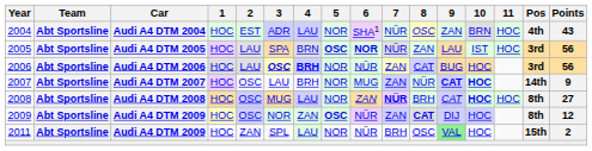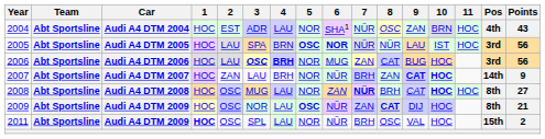 <table class="wikitable" style="text-align:center; font-size:85%">
 <tr>
 <th>Year</th>
 <th>Team</th>
 <th>Car</th>
 <th>1</th>
 <th>2</th>
 <th>3</th>
 <th>4</th>
 <th>5</th>
 <th>6</th>
 <th>7</th>
 <th>8</th>
 <th>9</th>
 <th>10</th>
 <th>11</th>
 <th>Pos</th>
 <th>Points</th>
 </tr>
 <tr>
 <td><a href='#'>2004</a></td>
 <th nowrap><a href='#'>Abt Sportsline</a></th>
 <th nowrap><a href='#'>Audi A4 DTM 2004</a></th>
 <td style="background:#DFFFDF;"><a href='#'>HOC</a><br></td>
 <td style="background:#DFFFDF;"><a href='#'>EST</a><br></td>
 <td style="background:#CFCFFF;"><a href='#'>ADR</a><br></td>
 <td style="background:#CFCFFF;"><a href='#'>LAU</a><br></td>
 <td style="background:#DFFFDF;"><a href='#'>NOR</a><br></td>
 <td style="background:#efcfff;"><a href='#'>SHA</a><sup>1</sup><br></td>
 <td style="background:#DFFFDF;"><a href='#'>NÜR</a><br></td>
 <td style="background:#ffffbf;"><em><a href='#'>OSC</a></em><br></td>
 <td style="background:#DFFFDF;"><a href='#'>ZAN</a><br></td>
 <td style="background:#dfdfdf;"><a href='#'>BRN</a><br></td>
 <td style="background:#DFFFDF;"><a href='#'>HOC</a><br></td>
 <th>4th</th>
 <th>43</th>
 </tr>
 <tr>
 <td><a href='#'>2005</a></td>
 <th nowrap><a href='#'>Abt Sportsline</a></th>
 <th nowrap><a href='#'>Audi A4 DTM 2005</a></th>
 <td style="background:#EFCFFF;"><a href='#'>HOC</a><br></td>
 <td style="background:#dfdfdf;"><a href='#'>LAU</a><br></td>
 <td style="background:#ffdf9f;"><a href='#'>SPA</a><br></td>
 <td style="background:#dfdfdf;"><a href='#'>BRN</a><br></td>
 <td style="background:#DFFFDF;"><strong><a href='#'>OSC</a></strong><br></td>
 <td style="background:#DFFFDF;"><strong><a href='#'>NOR</a></strong><br></td>
 <td style="background:#dfdfdf;"><a href='#'>NÜR</a><br></td>
-<td style="background:#DFFFDF;"><a href='#'>ZAN</a><br></td>
+<td style="background:#DFFFDF;"><a href='#'>NÜR</a><br></td>
 <td style="background:#ffdf9f;"><a href='#'>LAU</a><br></td>
 <td style="background:#DFFFDF;"><a href='#'>IST</a><br></td>
 <td style="background:#DFFFDF;"><a href='#'>HOC</a><br></td>
 <th style="background:#FFDF9F;">3rd</th>
 <th style="background:#FFDF9F;">56</th>
 </tr>
 <tr>
 <td><a href='#'>2006</a></td>
 <th nowrap><a href='#'>Abt Sportsline</a></th>
 <th nowrap><a href='#'>Audi A4 DTM 2006</a></th>
 <td style="background:#dfdfdf;"><a href='#'>HOC</a><br></td>
 <td style="background:#dfdfdf;"><a href='#'>LAU</a><br></td>
 <td style="background:#ffffbf;"><strong><em><a href='#'>OSC</a></em></strong><br></td>
 <td style="background:#CFCFFF;"><strong><a href='#'>BRH</a></strong><br></td>
 <td style="background:#DFFFDF;"><a href='#'>NOR</a><br></td>
-<td style="background:#DFFFDF;"><a href='#'>NÜR</a><br></td>
+<td style="background:#DFFFDF;"><a href='#'>MUG</a><br></td>
 <td style="background:#ffffbf;"><a href='#'>ZAN</a><br></td>
 <td style="background:#CFCFFF;"><a href='#'>CAT</a><br></td>
 <td style="background:#FFDF9F;"><a href='#'>BUG</a><br></td>
 <td style="background:#FFDF9F;"><a href='#'>HOC</a><br></td>
 <td></td>
 <th style="background:#FFDF9F;">3rd</th>
 <th style="background:#FFDF9F;">56</th>
 </tr>
 <tr>
 <td><a href='#'>2007</a></td>
 <th nowrap><a href='#'>Abt Sportsline</a></th>
 <th nowrap><a href='#'>Audi A4 DTM 2007</a></th>
 <td style="background:#efcfff;"><a href='#'>HOC</a><br></td>
-<td><a href='#'>OSC</a></td>
+<td><a href='#'>ZAN</a></td>
 <td><a href='#'>LAU</a></td>
 <td><a href='#'>BRH</a></td>
 <td style="background:#DFFFDF;"><a href='#'>NOR</a><br></td>
-<td style="background:#DFFFDF;"><a href='#'>MUG</a><br></td>
-<td style="background:#CFCFFF;"><a href='#'>ZAN</a><br></td>
 <td style="background:#DFFFDF;"><a href='#'>NÜR</a><br></td>
+<td style="background:#CFCFFF;"><a href='#'>BRH</a><br></td>
+<td style="background:#DFFFDF;"><a href='#'>ZAN</a><br></td>
 <td style="background:#CFCFFF;"><strong><a href='#'>CAT</a><br></strong></td>
 <td style="background:#DFFFDF;"><strong><a href='#'>HOC</a></strong><br></td>
 <td></td>
 <th>14th</th>
 <th>9</th>
 </tr>
 <tr>
 <td><a href='#'>2008</a></td>
 <th nowrap><a href='#'>Abt Sportsline</a></th>
 <th nowrap><a href='#'>Audi A4 DTM 2008</a></th>
 <td style="background:#FFDF9F;"><a href='#'>HOC</a><br></td>
 <td style="background:#CFCFFF;"><a href='#'>OSC</a><br></td>
 <td style="background:#FFDF9F;"><a href='#'>MUG</a><br></td>
 <td style="background:#CFCFFF;"><a href='#'>LAU</a><br></td>
 <td style="background:#DFFFDF;"><a href='#'>NOR</a><br></td>
 <td style="background:#FFDF9F;"><em><a href='#'>ZAN</a></em><br></td>
 <td style="background:#efcfff;"><strong><a href='#'>NÜR</a></strong><br></td>
 <td style="background:#DFFFDF;"><a href='#'>BRH</a><br></td>
 <td style="background:#CFCFFF;"><em><a href='#'>CAT</a></em><br></td>
 <td style="background:#DFFFDF;"><strong><a href='#'>HOC</a></strong><br></td>
 <td style="background:#DFFFDF;"><a href='#'>HOC</a><br></td>
 <th>8th</th>
 <th>27</th>
 </tr>
 <tr>
 <td><a href='#'>2009</a></td>
 <th nowrap><a href='#'>Abt Sportsline</a></th>
 <th nowrap><a href='#'>Audi A4 DTM 2009</a></th>
 <td style="background:#ffffbf;"><a href='#'>HOC</a><br></td>
 <td style="background:#CFCFFF;"><a href='#'>OSC</a><br></td>
 <td style="background:#DFFFDF;"><a href='#'>NOR</a><br></td>
-<td style="background:#DFFFDF;"><a href='#'>ZAN</a><br></td>
+<td style="background:#DFFFDF;"><a href='#'>LAU</a><br></td>
 <td style="background:#DFFFDF;"><strong><a href='#'>OSC</a></strong><br></td>
 <td style="background:#EFCFFF;"><a href='#'>NÜR</a><br></td>
 <td style="background:#CFCFFF;"><a href='#'>ZAN</a><br></td>
 <td style="background:#dfdfdf;"><strong><a href='#'>CAT</a></strong><br></td>
 <td style="background:#CFCFFF;"><a href='#'>DIJ</a><br></td>
 <td style="background:#CFCFFF;"><a href='#'>HOC</a><br></td>
 <td></td>
 <th>8th</th>
-<th>12</th>
+<th>21</th>
 </tr>
 <tr>
 <td><a href='#'>2011</a></td>
 <th nowrap><a href='#'>Abt Sportsline</a></th>
 <th nowrap><a href='#'>Audi A4 DTM 2009</a></th>
-<td><a href='#'>HOC</a></td>
-<td><a href='#'>ZAN</a></td>
+<td><strong><a href='#'>HOC</a></strong></td>
+<td><a href='#'>OSC</a></td>
 <td><a href='#'>SPL</a></td>
 <td style="background:#DFFFDF;"><a href='#'>LAU</a><br></td>
 <td><a href='#'>NOR</a></td>
 <td><a href='#'>NÜR</a></td>
 <td><a href='#'>BRH</a></td>
 <td><a href='#'>OSC</a></td>
-<td style="background: lightgreen;"><a href='#'>VAL</a></td>
+<td><a href='#'>VAL</a></td>
 <td><a href='#'>HOC</a></td>
 <td></td>
 <th>15th</th>
 <th>2</th>
 </tr>
 <tr>
 <th colspan="16"></th>
 </tr>
 </table>
